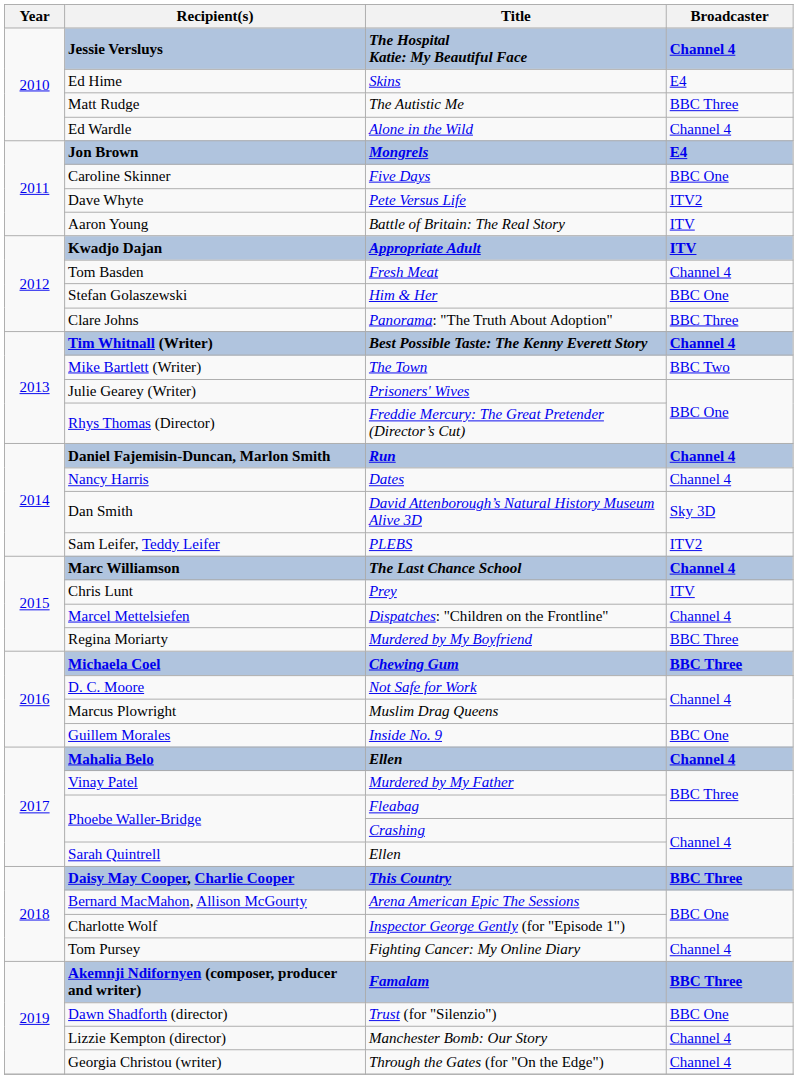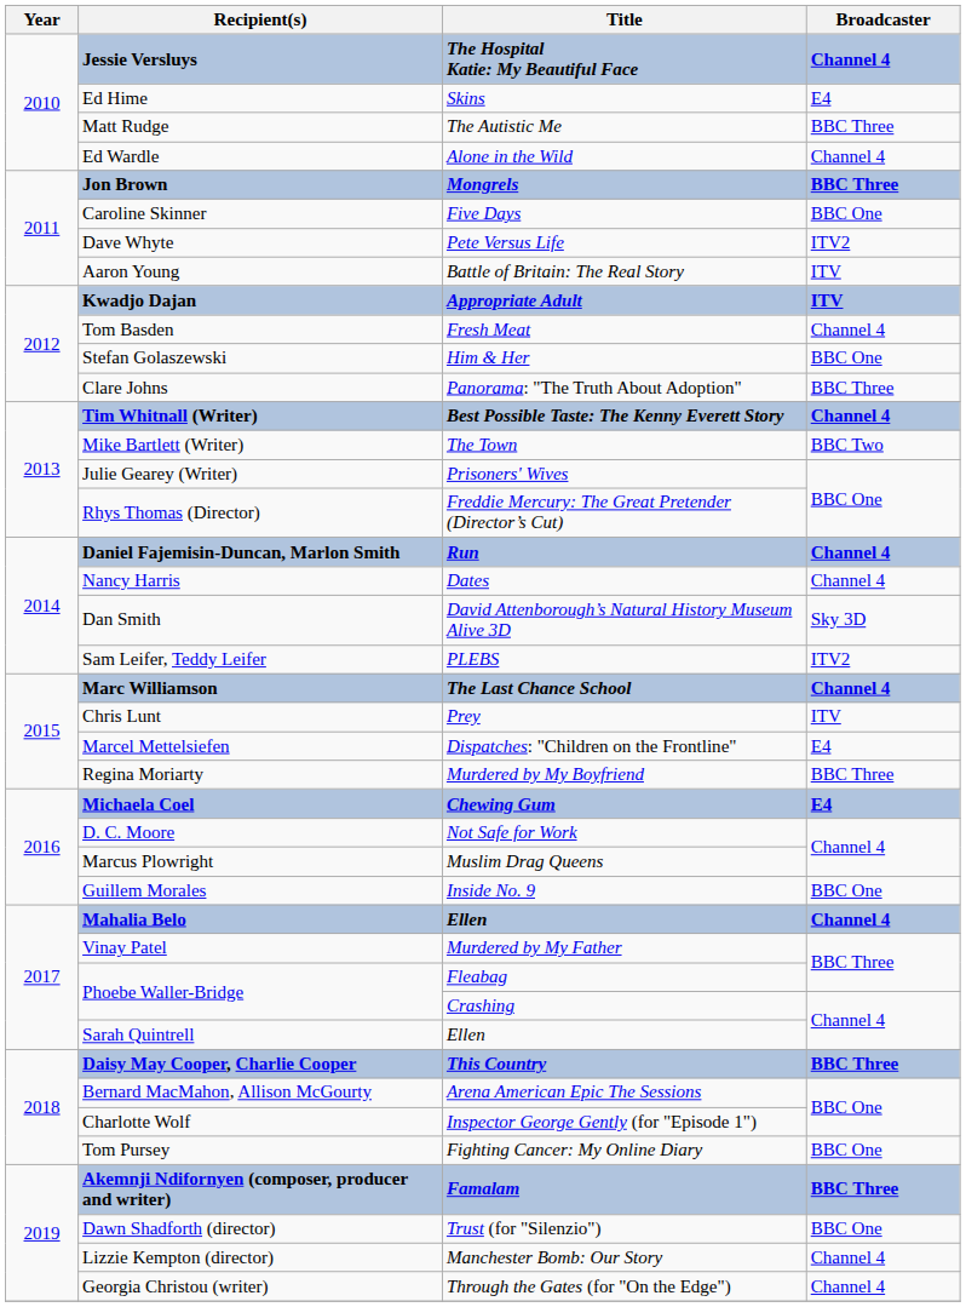 <table class="wikitable" width="95%">
 <tr>
 <th width=5%>Year</th>
 <th width=25%>Recipient(s)</th>
 <th width=25%>Title</th>
 <th width=10%>Broadcaster</th>
 </tr>
 <tr>
 <td rowspan="4" style="text-align:center;"><a href='#'>2010</a></td>
 <td style="background:#B0C4DE;"><strong>Jessie Versluys</strong></td>
 <td style="background:#B0C4DE;"><strong><em>The Hospital<br>Katie: My Beautiful Face</em></strong></td>
 <td style="background:#B0C4DE;"><strong><a href='#'>Channel 4</a></strong></td>
 </tr>
 <tr>
 <td>Ed Hime</td>
 <td><em><a href='#'>Skins</a></em></td>
 <td><a href='#'>E4</a></td>
 </tr>
 <tr>
 <td>Matt Rudge</td>
 <td><em>The Autistic Me</em></td>
 <td><a href='#'>BBC Three</a></td>
 </tr>
 <tr>
 <td>Ed Wardle</td>
 <td><em><a href='#'>Alone in the Wild</a></em></td>
 <td><a href='#'>Channel 4</a></td>
 </tr>
 <tr>
 <td rowspan="4" style="text-align:center;"><a href='#'>2011</a></td>
 <td style="background:#B0C4DE;"><strong>Jon Brown</strong></td>
 <td style="background:#B0C4DE;"><strong><em><a href='#'>Mongrels</a></em></strong></td>
-<td style="background:#B0C4DE;"><strong><a href='#'>E4</a></strong></td>
+<td style="background:#B0C4DE;"><strong><a href='#'>BBC Three</a></strong></td>
 </tr>
 <tr>
 <td>Caroline Skinner</td>
 <td><em><a href='#'>Five Days</a></em></td>
 <td><a href='#'>BBC One</a></td>
 </tr>
 <tr>
 <td>Dave Whyte</td>
 <td><em><a href='#'>Pete Versus Life</a></em></td>
 <td><a href='#'>ITV2</a></td>
 </tr>
 <tr>
 <td>Aaron Young</td>
 <td><em>Battle of Britain: The Real Story</em></td>
 <td><a href='#'>ITV</a></td>
 </tr>
 <tr>
 <td rowspan="4" style="text-align:center;"><a href='#'>2012</a></td>
 <td style="background:#B0C4DE;"><strong>Kwadjo Dajan</strong></td>
 <td style="background:#B0C4DE;"><strong><em><a href='#'>Appropriate Adult</a></em></strong></td>
 <td style="background:#B0C4DE;"><strong><a href='#'>ITV</a></strong></td>
 </tr>
 <tr>
 <td>Tom Basden</td>
 <td><em><a href='#'>Fresh Meat</a></em></td>
 <td><a href='#'>Channel 4</a></td>
 </tr>
 <tr>
 <td>Stefan Golaszewski</td>
 <td><em><a href='#'>Him & Her</a></em></td>
 <td><a href='#'>BBC One</a></td>
 </tr>
 <tr>
 <td>Clare Johns</td>
 <td><em><a href='#'>Panorama</a></em>: "The Truth About Adoption"</td>
 <td><a href='#'>BBC Three</a></td>
 </tr>
 <tr>
 <td rowspan="4" style="text-align:center;"><a href='#'>2013</a></td>
 <td style="background:#B0C4DE;"><strong><a href='#'>Tim Whitnall</a> (Writer)</strong></td>
 <td style="background:#B0C4DE;"><strong><em>Best Possible Taste: The Kenny Everett Story</em></strong></td>
 <td style="background:#B0C4DE;"><strong><a href='#'>Channel 4</a></strong></td>
 </tr>
 <tr>
 <td><a href='#'>Mike Bartlett</a> (Writer)</td>
 <td><em><a href='#'>The Town</a></em></td>
 <td><a href='#'>BBC Two</a></td>
 </tr>
 <tr>
 <td>Julie Gearey (Writer)</td>
 <td><em><a href='#'>Prisoners' Wives</a></em></td>
 <td rowspan="2"><a href='#'>BBC One</a></td>
 </tr>
 <tr>
 <td><a href='#'>Rhys Thomas</a> (Director)</td>
 <td><em><a href='#'>Freddie Mercury: The Great Pretender</a> (Director’s Cut)</em></td>
 </tr>
 <tr>
 <td rowspan="4" style="text-align:center;"><a href='#'>2014</a></td>
 <td style="background:#B0C4DE;"><strong>Daniel Fajemisin-Duncan, Marlon Smith</strong></td>
 <td style="background:#B0C4DE;"><strong><em><a href='#'>Run</a></em></strong></td>
 <td style="background:#B0C4DE;"><strong><a href='#'>Channel 4</a></strong></td>
 </tr>
 <tr>
 <td><a href='#'>Nancy Harris</a></td>
 <td><em><a href='#'>Dates</a></em></td>
 <td><a href='#'>Channel 4</a></td>
 </tr>
 <tr>
 <td>Dan Smith</td>
 <td><em><a href='#'>David Attenborough’s Natural History Museum Alive 3D</a></em></td>
 <td><a href='#'>Sky 3D</a></td>
 </tr>
 <tr>
 <td>Sam Leifer, <a href='#'>Teddy Leifer</a></td>
 <td><em><a href='#'>PLEBS</a></em></td>
 <td><a href='#'>ITV2</a></td>
 </tr>
 <tr>
 <td rowspan="4" style="text-align:center;"><a href='#'>2015</a></td>
 <td style="background:#B0C4DE;"><strong>Marc Williamson</strong></td>
 <td style="background:#B0C4DE;"><strong><em>The Last Chance School</em></strong></td>
 <td style="background:#B0C4DE;"><strong><a href='#'>Channel 4</a></strong></td>
 </tr>
 <tr>
 <td>Chris Lunt</td>
 <td><em><a href='#'>Prey</a></em></td>
 <td><a href='#'>ITV</a></td>
 </tr>
 <tr>
 <td><a href='#'>Marcel Mettelsiefen</a></td>
 <td><em><a href='#'>Dispatches</a></em>: "Children on the Frontline"</td>
-<td><a href='#'>Channel 4</a></td>
+<td><a href='#'>E4</a></td>
 </tr>
 <tr>
 <td>Regina Moriarty</td>
 <td><em><a href='#'>Murdered by My Boyfriend</a></em></td>
 <td><a href='#'>BBC Three</a></td>
 </tr>
 <tr>
 <td rowspan="4" style="text-align:center;"><a href='#'>2016</a></td>
 <td style="background:#B0C4DE;"><strong><a href='#'>Michaela Coel</a></strong></td>
 <td style="background:#B0C4DE;"><strong><em><a href='#'>Chewing Gum</a></em></strong></td>
-<td style="background:#B0C4DE;"><strong><a href='#'>BBC Three</a></strong></td>
+<td style="background:#B0C4DE;"><strong><a href='#'>E4</a></strong></td>
 </tr>
 <tr>
 <td><a href='#'>D. C. Moore</a></td>
 <td><em><a href='#'>Not Safe for Work</a></em></td>
 <td rowspan="2"><a href='#'>Channel 4</a></td>
 </tr>
 <tr>
 <td>Marcus Plowright</td>
 <td><em>Muslim Drag Queens</em></td>
 </tr>
 <tr>
 <td><a href='#'>Guillem Morales</a></td>
 <td><em><a href='#'>Inside No. 9</a></em></td>
 <td><a href='#'>BBC One</a></td>
 </tr>
 <tr>
 <td rowspan="5" style="text-align:center;"><a href='#'>2017</a><br></td>
 <td style="background:#B0C4DE;"><strong><a href='#'>Mahalia Belo</a></strong></td>
 <td style="background:#B0C4DE;"><strong><em>Ellen</em></strong></td>
 <td style="background:#B0C4DE;"><strong><a href='#'>Channel 4</a></strong></td>
 </tr>
 <tr>
 <td><a href='#'>Vinay Patel</a></td>
 <td><em><a href='#'>Murdered by My Father</a></em></td>
 <td rowspan="2"><a href='#'>BBC Three</a></td>
 </tr>
 <tr>
 <td rowspan="2"><a href='#'>Phoebe Waller-Bridge</a></td>
 <td><em><a href='#'>Fleabag</a></em></td>
 </tr>
 <tr>
 <td><em><a href='#'>Crashing</a></em></td>
 <td rowspan="2"><a href='#'>Channel 4</a></td>
 </tr>
 <tr>
 <td><a href='#'>Sarah Quintrell</a></td>
 <td><em>Ellen</em></td>
 </tr>
 <tr>
 <td rowspan="4" style="text-align:center;"><a href='#'>2018</a><br></td>
 <td style="background:#B0C4DE;"><strong><a href='#'>Daisy May Cooper</a>, <a href='#'>Charlie Cooper</a></strong></td>
 <td style="background:#B0C4DE;"><strong><em><a href='#'>This Country</a></em></strong></td>
 <td style="background:#B0C4DE;"><strong><a href='#'>BBC Three</a></strong></td>
 </tr>
 <tr>
 <td><a href='#'>Bernard MacMahon</a>, <a href='#'>Allison McGourty</a></td>
 <td><em><a href='#'>Arena American Epic The Sessions</a></em></td>
 <td rowspan="2"><a href='#'>BBC One</a></td>
 </tr>
 <tr>
 <td>Charlotte Wolf</td>
 <td><em><a href='#'>Inspector George Gently</a></em> (for "Episode 1")</td>
 </tr>
 <tr>
 <td>Tom Pursey</td>
 <td><em>Fighting Cancer: My Online Diary</em></td>
-<td><a href='#'>Channel 4</a></td>
+<td><a href='#'>BBC One</a></td>
 </tr>
 <tr>
 <td rowspan="4" style="text-align:center;"><a href='#'>2019</a><br></td>
 <td style="background:#B0C4DE;"><strong><a href='#'>Akemnji Ndifornyen</a> (composer, producer and writer)</strong></td>
 <td style="background:#B0C4DE;"><strong><em><a href='#'>Famalam</a></em></strong></td>
 <td style="background:#B0C4DE;"><strong><a href='#'>BBC Three</a></strong></td>
 </tr>
 <tr>
 <td><a href='#'>Dawn Shadforth</a> (director)</td>
 <td><em><a href='#'>Trust</a></em> (for "Silenzio")</td>
 <td><a href='#'>BBC One</a></td>
 </tr>
 <tr>
 <td>Lizzie Kempton (director)</td>
 <td><em>Manchester Bomb: Our Story</em></td>
 <td><a href='#'>Channel 4</a></td>
 </tr>
 <tr>
 <td>Georgia Christou (writer)</td>
 <td><em>Through the Gates</em> (for "On the Edge")</td>
 <td><a href='#'>Channel 4</a></td>
 </tr>
 <tr>
 </tr>
 </table>
